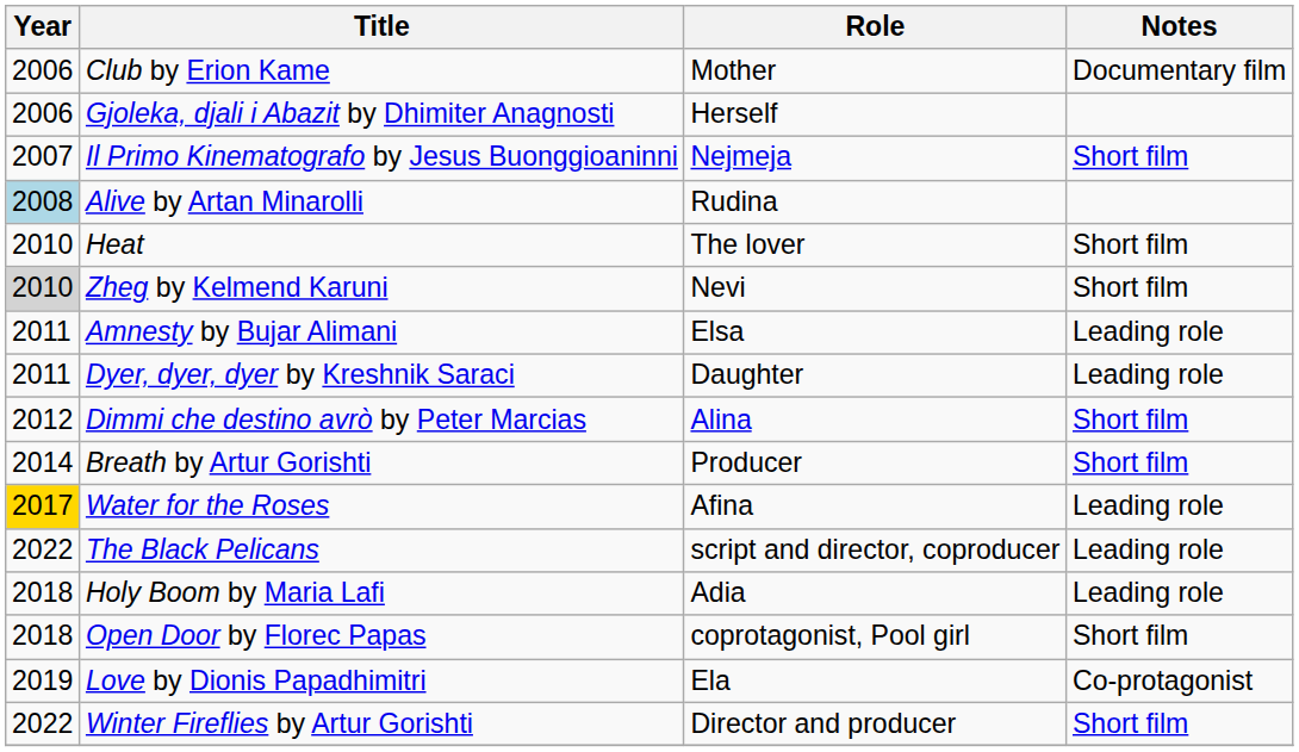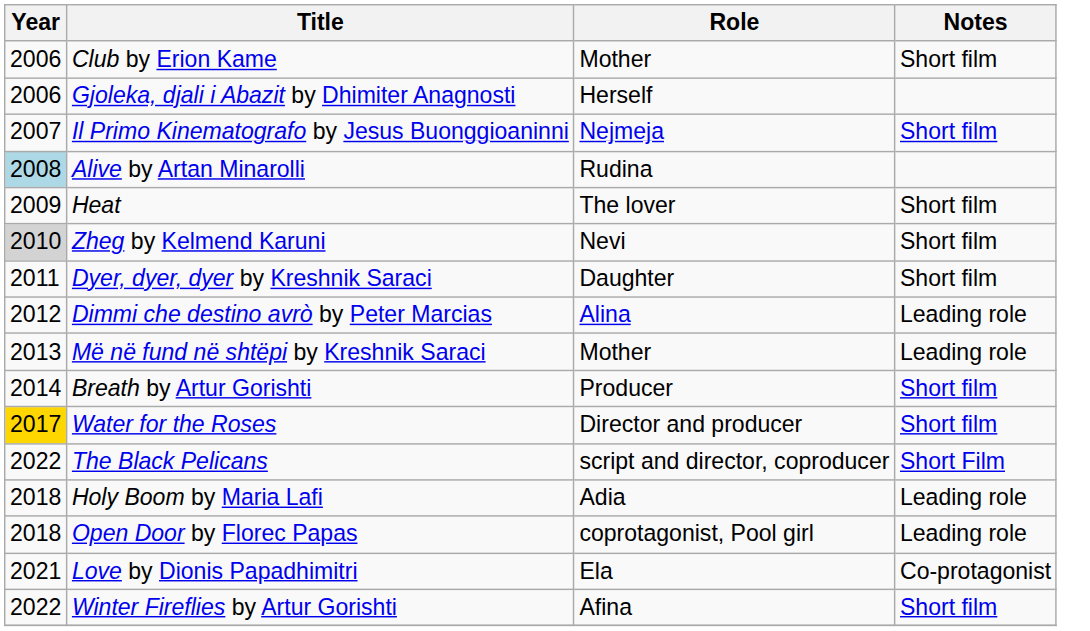 <table class="wikitable sortable">
 <tr>
 <th>Year</th>
 <th>Title</th>
 <th>Role</th>
 <th class="unsortable">Notes</th>
 </tr>
 <tr>
 <td>2006</td>
 <td><em>Club</em> by <a href='#'>Erion Kame</a></td>
 <td>Mother</td>
-<td>Documentary film</td>
+<td>Short film</td>
 </tr>
 <tr>
 <td>2006</td>
 <td><em><a href='#'>Gjoleka, djali i Abazit</a></em> by <a href='#'>Dhimiter Anagnosti</a></td>
 <td>Herself</td>
 <td></td>
 </tr>
 <tr>
 <td>2007</td>
 <td><em><a href='#'>Il Primo Kinematografo</a></em> by <a href='#'>Jesus Buonggioaninni</a></td>
 <td><a href='#'>Nejmeja</a></td>
 <td><a href='#'>Short film</a></td>
 </tr>
 <tr>
 <td style="background: lightblue;">2008</td>
 <td><em><a href='#'>Alive</a></em> by <a href='#'>Artan Minarolli</a></td>
 <td>Rudina</td>
 <td></td>
 </tr>
 <tr>
-<td>2010</td>
+<td>2009</td>
 <td><em>Heat</em></td>
 <td>The lover</td>
 <td>Short film</td>
 </tr>
 <tr>
 <td style="background: lightgrey;">2010</td>
 <td><em><a href='#'>Zheg</a></em> by <a href='#'>Kelmend Karuni</a></td>
 <td>Nevi</td>
 <td>Short film</td>
 </tr>
 <tr>
 <td>2011</td>
-<td><em><a href='#'>Amnesty</a></em> by <a href='#'>Bujar Alimani</a></td>
-<td>Elsa</td>
-<td>Leading role</td>
-</tr>
-<tr>
-<td>2011</td>
 <td><em><a href='#'>Dyer, dyer, dyer</a></em> by <a href='#'>Kreshnik Saraci</a></td>
 <td>Daughter</td>
-<td>Leading role</td>
+<td>Short film</td>
 </tr>
 <tr>
 <td>2012</td>
 <td><em><a href='#'>Dimmi che destino avrò</a></em> by <a href='#'>Peter Marcias</a></td>
 <td><a href='#'>Alina</a></td>
-<td><a href='#'>Short film</a></td>
+<td>Leading role</td>
+</tr>
+<tr>
+<td>2013</td>
+<td><em><a href='#'>Më në fund në shtëpi</a></em> by <a href='#'>Kreshnik Saraci</a></td>
+<td>Mother</td>
+<td>Leading role</td>
 </tr>
 <tr>
 <td>2014</td>
 <td><em>Breath</em> by <a href='#'>Artur Gorishti</a></td>
 <td>Producer</td>
 <td><a href='#'>Short film</a></td>
 </tr>
 <tr>
 <td style="background: gold;">2017</td>
 <td><em><a href='#'>Water for the Roses</a></em></td>
-<td>Afina</td>
-<td>Leading role</td>
+<td>Director and producer</td>
+<td><a href='#'>Short film</a></td>
 </tr>
 <tr>
 <td>2022</td>
 <td><em><a href='#'>The Black Pelicans</a></em></td>
 <td>script and director, coproducer</td>
-<td>Leading role</td>
+<td><a href='#'>Short Film</a></td>
 </tr>
 <tr>
 <td>2018</td>
 <td><em>Holy Boom</em> by <a href='#'>Maria Lafi</a></td>
 <td>Adia</td>
 <td>Leading role</td>
 </tr>
 <tr>
 <td>2018</td>
 <td><em><a href='#'>Open Door</a></em> by <a href='#'>Florec Papas</a></td>
 <td>coprotagonist, Pool girl</td>
-<td>Short film</td>
+<td>Leading role</td>
 </tr>
 <tr>
-<td>2019</td>
+<td>2021</td>
 <td><em><a href='#'>Love</a></em> by <a href='#'>Dionis Papadhimitri</a></td>
 <td>Ela</td>
 <td>Co-protagonist</td>
 </tr>
 <tr>
 <td>2022</td>
 <td><em><a href='#'>Winter Fireflies</a></em> by <a href='#'>Artur Gorishti</a></td>
-<td>Director and producer</td>
+<td>Afina</td>
 <td><a href='#'>Short film</a></td>
 </tr>
 <tr>
 </tr>
 </table>
